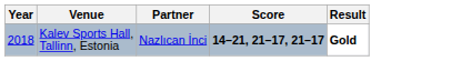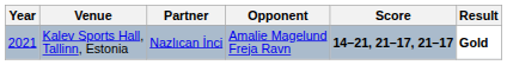 <table class="sortable wikitable" style="font-size: 90%;">
 <tr>
 <th>Year</th>
 <th>Venue</th>
 <th>Partner</th>
+<th>Opponent</th>
 <th>Score</th>
 <th>Result</th>
 </tr>
 <tr style="background:#AABBCC">
-<td align="center"><a href='#'>2018</a></td>
+<td align="center"><a href='#'>2021</a></td>
 <td align="left"><a href='#'>Kalev Sports Hall</a>,<br><a href='#'>Tallinn</a>, Estonia</td>
 <td align="left"> <a href='#'>Nazlıcan İnci</a></td>
+<td align="left"> <a href='#'>Amalie Magelund</a><br> <a href='#'>Freja Ravn</a></td>
 <td align="left"><strong>14–21, 21–17, 21–17</strong></td>
 <td style="text-align:left; background:white"> <strong>Gold</strong></td>
 </tr>
 </table>
